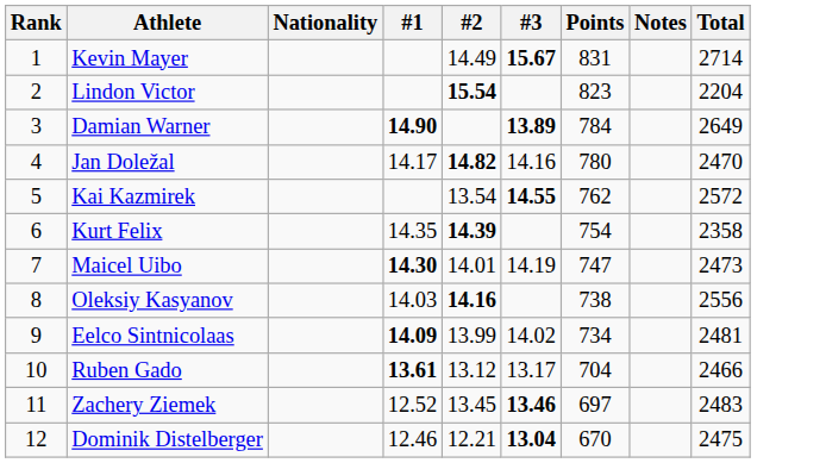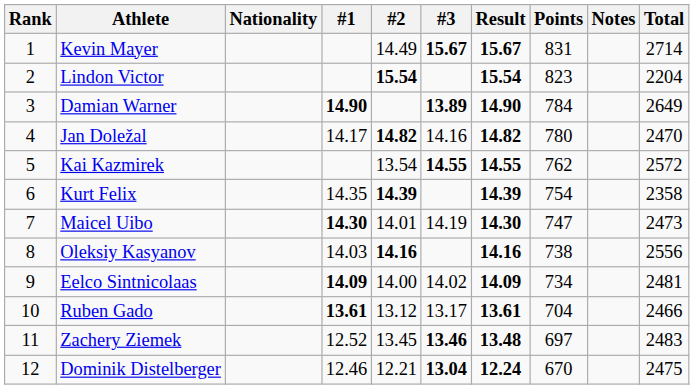 <table class="wikitable sortable" style="text-align:center">
 <tr>
 <th>Rank</th>
 <th>Athlete</th>
 <th>Nationality</th>
 <th>#1</th>
 <th>#2</th>
 <th>#3</th>
+<th>Result</th>
 <th>Points</th>
 <th>Notes</th>
 <th>Total</th>
 </tr>
 <tr>
 <td>1</td>
 <td align=left><a href='#'>Kevin Mayer</a></td>
 <td align=left></td>
 <td></td>
 <td>14.49</td>
+<td><strong>15.67</strong></td>
 <td><strong>15.67</strong></td>
 <td>831</td>
 <td></td>
 <td>2714</td>
 </tr>
 <tr>
 <td>2</td>
 <td align=left><a href='#'>Lindon Victor</a></td>
 <td align=left></td>
 <td></td>
 <td><strong>15.54</strong></td>
 <td></td>
+<td><strong>15.54</strong></td>
 <td>823</td>
 <td></td>
 <td>2204</td>
 </tr>
 <tr>
 <td>3</td>
 <td align=left><a href='#'>Damian Warner</a></td>
 <td align=left></td>
 <td><strong>14.90</strong></td>
 <td></td>
 <td><strong>13.89</strong></td>
+<td><strong>14.90</strong></td>
 <td>784</td>
 <td></td>
 <td>2649</td>
 </tr>
 <tr>
 <td>4</td>
 <td align=left><a href='#'>Jan Doležal</a></td>
 <td align=left></td>
 <td>14.17</td>
 <td><strong>14.82</strong></td>
 <td>14.16</td>
+<td><strong>14.82</strong></td>
 <td>780</td>
 <td></td>
 <td>2470</td>
 </tr>
 <tr>
 <td>5</td>
 <td align=left><a href='#'>Kai Kazmirek</a></td>
 <td align=left></td>
 <td></td>
 <td>13.54</td>
+<td><strong>14.55</strong></td>
 <td><strong>14.55</strong></td>
 <td>762</td>
 <td></td>
 <td>2572</td>
 </tr>
 <tr>
 <td>6</td>
 <td align=left><a href='#'>Kurt Felix</a></td>
 <td align=left></td>
 <td>14.35</td>
 <td><strong>14.39</strong></td>
 <td></td>
+<td><strong>14.39</strong></td>
 <td>754</td>
 <td></td>
 <td>2358</td>
 </tr>
 <tr>
 <td>7</td>
 <td align=left><a href='#'>Maicel Uibo</a></td>
 <td align=left></td>
 <td><strong>14.30</strong></td>
 <td>14.01</td>
 <td>14.19</td>
+<td><strong>14.30</strong></td>
 <td>747</td>
 <td></td>
 <td>2473</td>
 </tr>
 <tr>
 <td>8</td>
 <td align=left><a href='#'>Oleksiy Kasyanov</a></td>
 <td align=left></td>
 <td>14.03</td>
 <td><strong>14.16</strong></td>
 <td></td>
+<td><strong>14.16</strong></td>
 <td>738</td>
 <td></td>
 <td>2556</td>
 </tr>
 <tr>
 <td>9</td>
 <td align=left><a href='#'>Eelco Sintnicolaas</a></td>
 <td align=left></td>
 <td><strong>14.09</strong></td>
-<td>13.99</td>
+<td>14.00</td>
 <td>14.02</td>
+<td><strong>14.09</strong></td>
 <td>734</td>
 <td></td>
 <td>2481</td>
 </tr>
 <tr>
 <td>10</td>
 <td align=left><a href='#'>Ruben Gado</a></td>
 <td align=left></td>
 <td><strong>13.61</strong></td>
 <td>13.12</td>
 <td>13.17</td>
+<td><strong>13.61</strong></td>
 <td>704</td>
 <td></td>
 <td>2466</td>
 </tr>
 <tr>
 <td>11</td>
 <td align=left><a href='#'>Zachery Ziemek</a></td>
 <td align=left></td>
 <td>12.52</td>
 <td>13.45</td>
 <td><strong>13.46</strong></td>
+<td><strong>13.48</strong></td>
 <td>697</td>
 <td></td>
 <td>2483</td>
 </tr>
 <tr>
 <td>12</td>
 <td align=left><a href='#'>Dominik Distelberger</a></td>
 <td align=left></td>
 <td>12.46</td>
 <td>12.21</td>
 <td><strong>13.04</strong></td>
+<td><strong>12.24</strong></td>
 <td>670</td>
 <td></td>
 <td>2475</td>
 </tr>
 </table>
